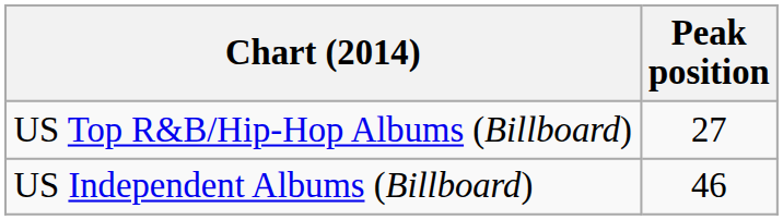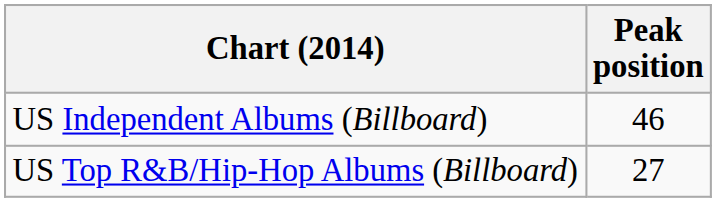 <table class="wikitable">
 <tr>
 <th>Chart (2014)</th>
 <th>Peak<br>position</th>
 </tr>
 <tr>
+<td>US <a href='#'>Independent Albums</a> (<em>Billboard</em>)</td>
+<td align="center">46</td>
+</tr>
+<tr>
 <td>US <a href='#'>Top R&B/Hip-Hop Albums</a> (<em>Billboard</em>)</td>
 <td align="center">27</td>
 </tr>
-<tr>
-<td>US <a href='#'>Independent Albums</a> (<em>Billboard</em>)</td>
-<td align="center">46</td>
-</tr>
 </table>
